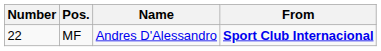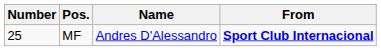 <table class="wikitable">
 <tr>
 <th>Number</th>
 <th>Pos.</th>
 <th>Name</th>
 <th>From</th>
 </tr>
 <tr>
-<td>22</td>
+<td>25</td>
 <td>MF</td>
 <td> <a href='#'>Andres D'Alessandro</a></td>
 <td><strong> <a href='#'>Sport Club Internacional</a></strong></td>
 </tr>
 </table>
